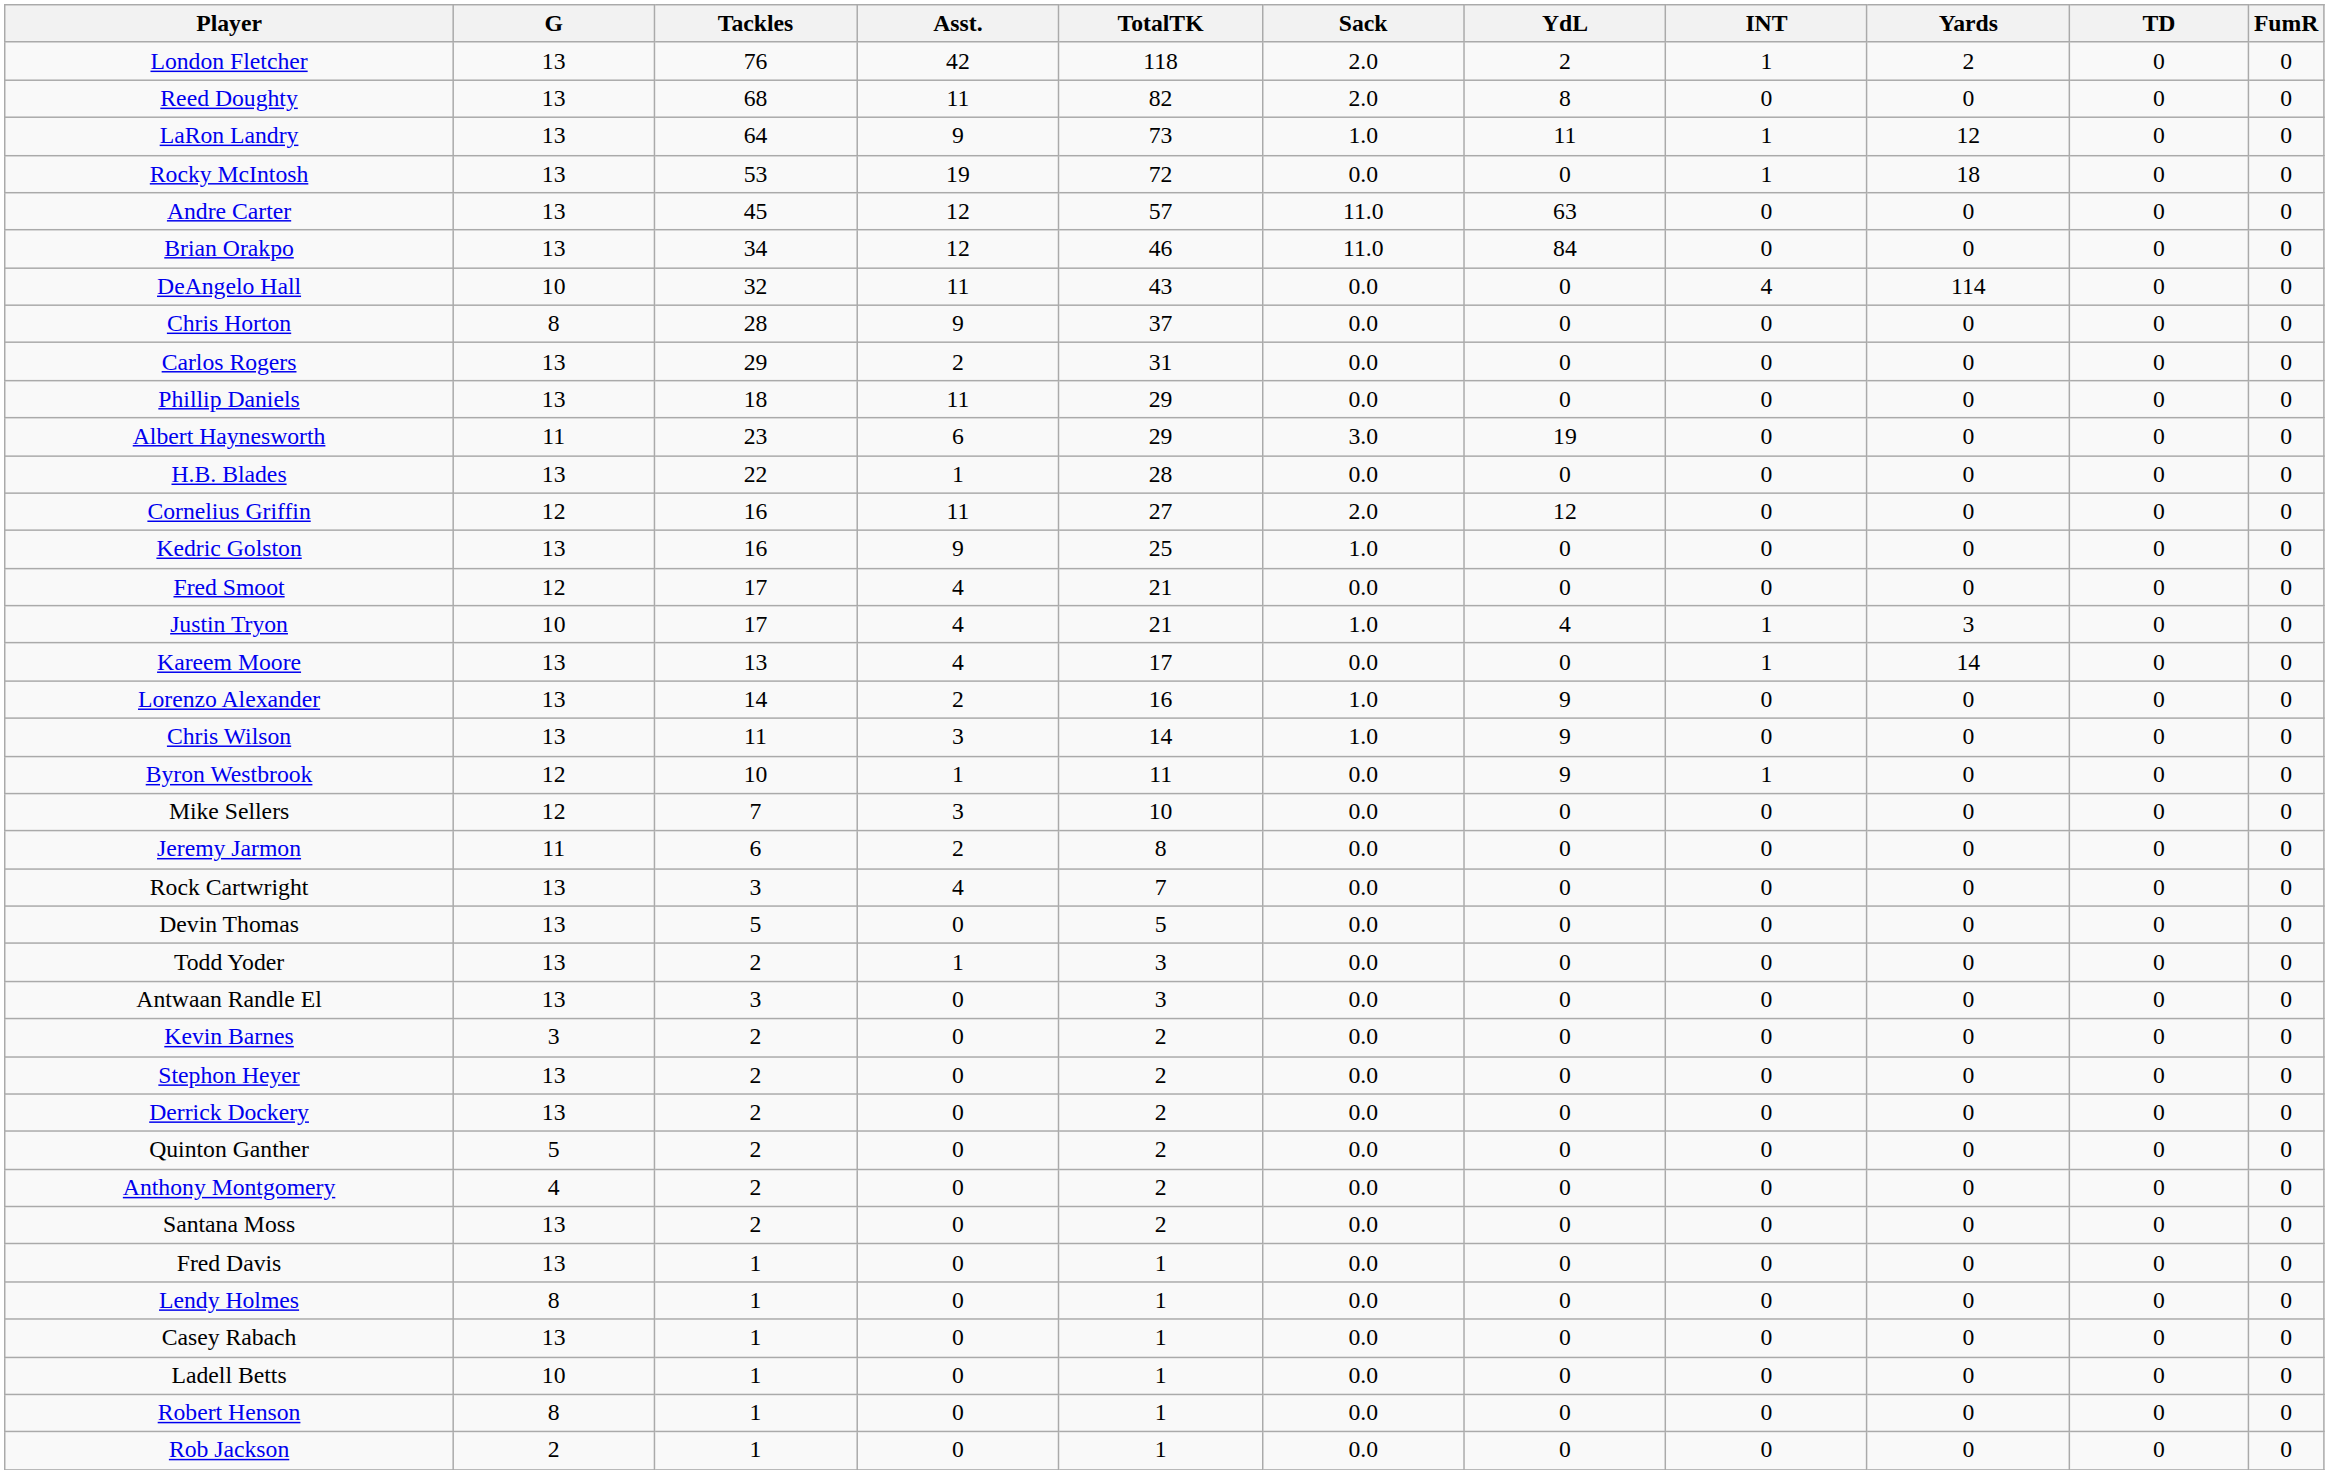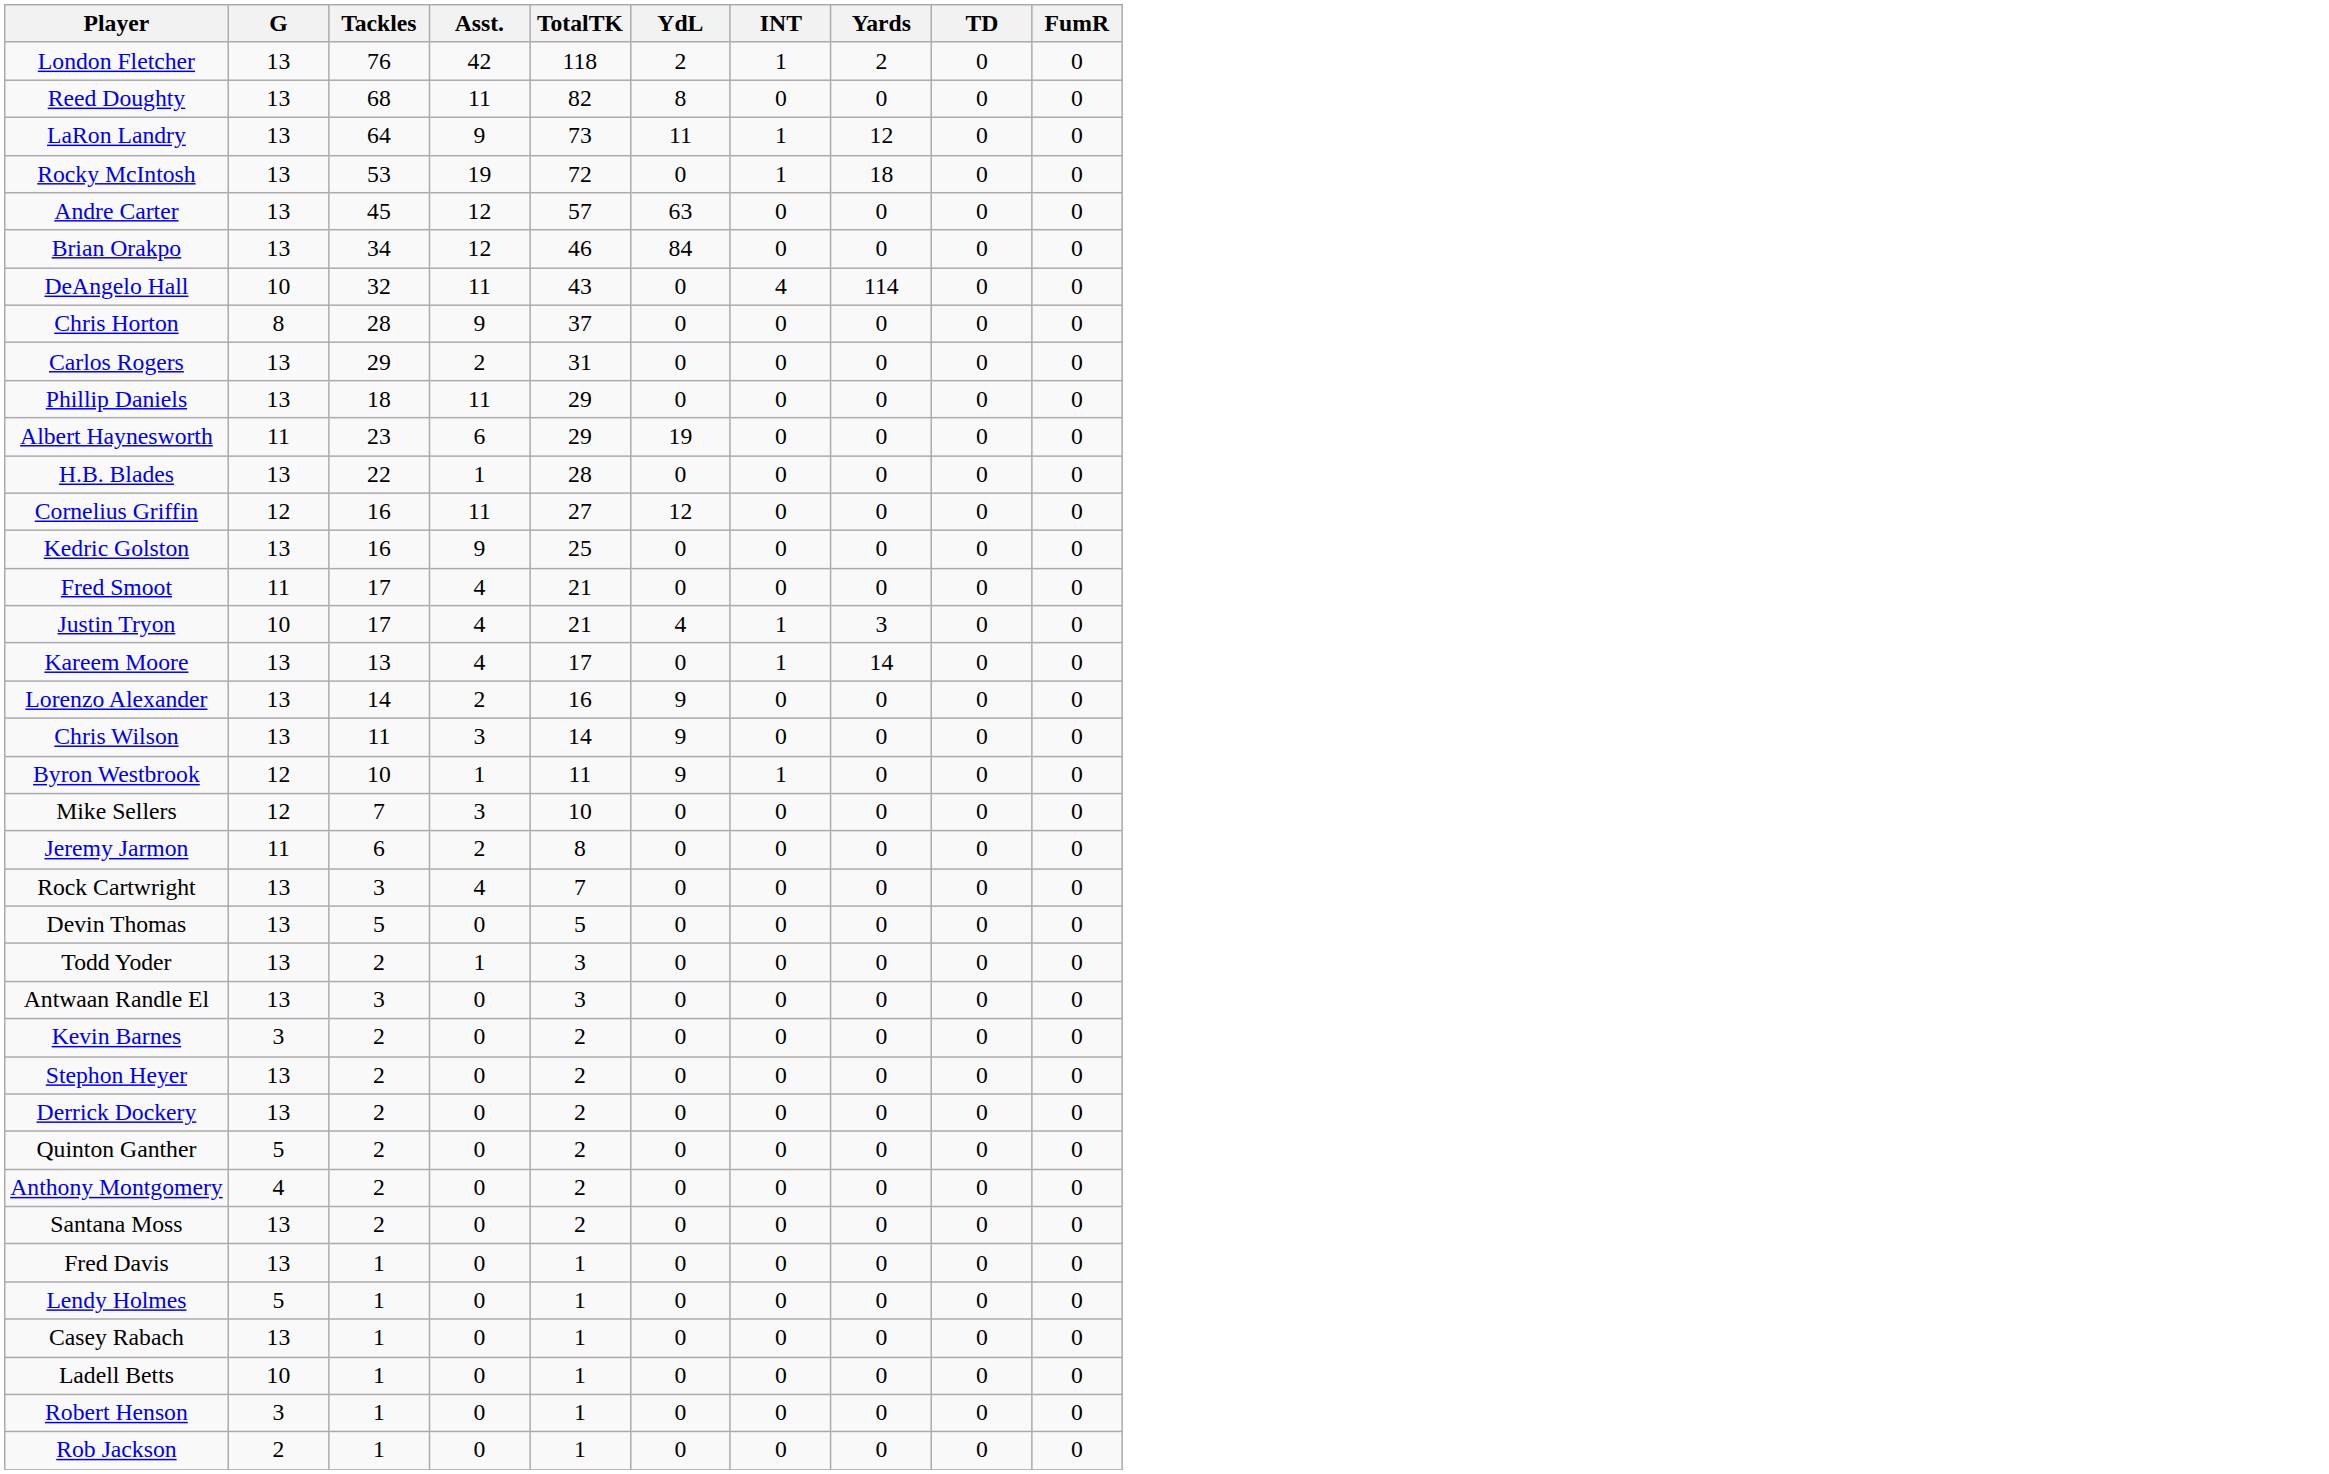 <table class="wikitable">
 <tr>
 <th bgcolor="#DDDDFF" width="20%">Player</th>
 <th bgcolor="#DDDDFF" width="9%">G</th>
 <th bgcolor="#DDDDFF" width="9%">Tackles</th>
 <th bgcolor="#DDDDFF" width="9%">Asst.</th>
 <th bgcolor="#DDDDFF" width="9%">TotalTK</th>
-<th bgcolor="#DDDDFF" width="9%">Sack</th>
 <th bgcolor="#DDDDFF" width="9%">YdL</th>
 <th bgcolor="#DDDDFF" width="9%">INT</th>
 <th bgcolor="#DDDDFF" width="9%">Yards</th>
 <th bgcolor="#DDDDFF" width="9%">TD</th>
 <th bgcolor="#DDDDFF" width="9%">FumR</th>
 </tr>
 <tr align="center">
 <td><a href='#'>London Fletcher</a></td>
 <td>13</td>
 <td>76</td>
 <td>42</td>
 <td>118</td>
-<td>2.0</td>
 <td>2</td>
 <td>1</td>
 <td>2</td>
 <td>0</td>
 <td>0</td>
 </tr>
 <tr align="center">
 <td><a href='#'>Reed Doughty</a></td>
 <td>13</td>
 <td>68</td>
 <td>11</td>
 <td>82</td>
-<td>2.0</td>
 <td>8</td>
 <td>0</td>
 <td>0</td>
 <td>0</td>
 <td>0</td>
 </tr>
 <tr align="center">
 <td><a href='#'>LaRon Landry</a></td>
 <td>13</td>
 <td>64</td>
 <td>9</td>
 <td>73</td>
-<td>1.0</td>
 <td>11</td>
 <td>1</td>
 <td>12</td>
 <td>0</td>
 <td>0</td>
 </tr>
 <tr align="center">
 <td><a href='#'>Rocky McIntosh</a></td>
 <td>13</td>
 <td>53</td>
 <td>19</td>
 <td>72</td>
-<td>0.0</td>
 <td>0</td>
 <td>1</td>
 <td>18</td>
 <td>0</td>
 <td>0</td>
 </tr>
 <tr align="center">
 <td><a href='#'>Andre Carter</a></td>
 <td>13</td>
 <td>45</td>
 <td>12</td>
 <td>57</td>
-<td>11.0</td>
 <td>63</td>
 <td>0</td>
 <td>0</td>
 <td>0</td>
 <td>0</td>
 </tr>
 <tr align="center">
 <td><a href='#'>Brian Orakpo</a></td>
 <td>13</td>
 <td>34</td>
 <td>12</td>
 <td>46</td>
-<td>11.0</td>
 <td>84</td>
 <td>0</td>
 <td>0</td>
 <td>0</td>
 <td>0</td>
 </tr>
 <tr align="center">
 <td><a href='#'>DeAngelo Hall</a></td>
 <td>10</td>
 <td>32</td>
 <td>11</td>
 <td>43</td>
-<td>0.0</td>
 <td>0</td>
 <td>4</td>
 <td>114</td>
 <td>0</td>
 <td>0</td>
 </tr>
 <tr align="center">
 <td><a href='#'>Chris Horton</a></td>
 <td>8</td>
 <td>28</td>
 <td>9</td>
 <td>37</td>
-<td>0.0</td>
 <td>0</td>
 <td>0</td>
 <td>0</td>
 <td>0</td>
 <td>0</td>
 </tr>
 <tr align="center">
 <td><a href='#'>Carlos Rogers</a></td>
 <td>13</td>
 <td>29</td>
 <td>2</td>
 <td>31</td>
-<td>0.0</td>
 <td>0</td>
 <td>0</td>
 <td>0</td>
 <td>0</td>
 <td>0</td>
 </tr>
 <tr align="center">
 <td><a href='#'>Phillip Daniels</a></td>
 <td>13</td>
 <td>18</td>
 <td>11</td>
 <td>29</td>
-<td>0.0</td>
 <td>0</td>
 <td>0</td>
 <td>0</td>
 <td>0</td>
 <td>0</td>
 </tr>
 <tr align="center">
 <td><a href='#'>Albert Haynesworth</a></td>
 <td>11</td>
 <td>23</td>
 <td>6</td>
 <td>29</td>
-<td>3.0</td>
 <td>19</td>
 <td>0</td>
 <td>0</td>
 <td>0</td>
 <td>0</td>
 </tr>
 <tr align="center">
 <td><a href='#'>H.B. Blades</a></td>
 <td>13</td>
 <td>22</td>
 <td>1</td>
 <td>28</td>
-<td>0.0</td>
 <td>0</td>
 <td>0</td>
 <td>0</td>
 <td>0</td>
 <td>0</td>
 </tr>
 <tr align="center">
 <td><a href='#'>Cornelius Griffin</a></td>
 <td>12</td>
 <td>16</td>
 <td>11</td>
 <td>27</td>
-<td>2.0</td>
 <td>12</td>
 <td>0</td>
 <td>0</td>
 <td>0</td>
 <td>0</td>
 </tr>
 <tr align="center">
 <td><a href='#'>Kedric Golston</a></td>
 <td>13</td>
 <td>16</td>
 <td>9</td>
 <td>25</td>
-<td>1.0</td>
 <td>0</td>
 <td>0</td>
 <td>0</td>
 <td>0</td>
 <td>0</td>
 </tr>
 <tr align="center">
 <td><a href='#'>Fred Smoot</a></td>
-<td>12</td>
+<td>11</td>
 <td>17</td>
 <td>4</td>
 <td>21</td>
-<td>0.0</td>
 <td>0</td>
 <td>0</td>
 <td>0</td>
 <td>0</td>
 <td>0</td>
 </tr>
 <tr align="center">
 <td><a href='#'>Justin Tryon</a></td>
 <td>10</td>
 <td>17</td>
 <td>4</td>
 <td>21</td>
-<td>1.0</td>
 <td>4</td>
 <td>1</td>
 <td>3</td>
 <td>0</td>
 <td>0</td>
 </tr>
 <tr align="center">
 <td><a href='#'>Kareem Moore</a></td>
 <td>13</td>
 <td>13</td>
 <td>4</td>
 <td>17</td>
-<td>0.0</td>
 <td>0</td>
 <td>1</td>
 <td>14</td>
 <td>0</td>
 <td>0</td>
 </tr>
 <tr align="center">
 <td><a href='#'>Lorenzo Alexander</a></td>
 <td>13</td>
 <td>14</td>
 <td>2</td>
 <td>16</td>
-<td>1.0</td>
 <td>9</td>
 <td>0</td>
 <td>0</td>
 <td>0</td>
 <td>0</td>
 </tr>
 <tr align="center">
 <td><a href='#'>Chris Wilson</a></td>
 <td>13</td>
 <td>11</td>
 <td>3</td>
 <td>14</td>
-<td>1.0</td>
 <td>9</td>
 <td>0</td>
 <td>0</td>
 <td>0</td>
 <td>0</td>
 </tr>
 <tr align="center">
 <td><a href='#'>Byron Westbrook</a></td>
 <td>12</td>
 <td>10</td>
 <td>1</td>
 <td>11</td>
-<td>0.0</td>
 <td>9</td>
 <td>1</td>
 <td>0</td>
 <td>0</td>
 <td>0</td>
 </tr>
 <tr align="center">
 <td>Mike Sellers</td>
 <td>12</td>
 <td>7</td>
 <td>3</td>
 <td>10</td>
-<td>0.0</td>
 <td>0</td>
 <td>0</td>
 <td>0</td>
 <td>0</td>
 <td>0</td>
 </tr>
 <tr align="center">
 <td><a href='#'>Jeremy Jarmon</a></td>
 <td>11</td>
 <td>6</td>
 <td>2</td>
 <td>8</td>
-<td>0.0</td>
 <td>0</td>
 <td>0</td>
 <td>0</td>
 <td>0</td>
 <td>0</td>
 </tr>
 <tr align="center">
 <td>Rock Cartwright</td>
 <td>13</td>
 <td>3</td>
 <td>4</td>
 <td>7</td>
-<td>0.0</td>
 <td>0</td>
 <td>0</td>
 <td>0</td>
 <td>0</td>
 <td>0</td>
 </tr>
 <tr align="center">
 <td>Devin Thomas</td>
 <td>13</td>
 <td>5</td>
 <td>0</td>
 <td>5</td>
-<td>0.0</td>
 <td>0</td>
 <td>0</td>
 <td>0</td>
 <td>0</td>
 <td>0</td>
 </tr>
 <tr align="center">
 <td>Todd Yoder</td>
 <td>13</td>
 <td>2</td>
 <td>1</td>
 <td>3</td>
-<td>0.0</td>
 <td>0</td>
 <td>0</td>
 <td>0</td>
 <td>0</td>
 <td>0</td>
 </tr>
 <tr align="center">
 <td>Antwaan Randle El</td>
 <td>13</td>
 <td>3</td>
 <td>0</td>
 <td>3</td>
-<td>0.0</td>
 <td>0</td>
 <td>0</td>
 <td>0</td>
 <td>0</td>
 <td>0</td>
 </tr>
 <tr align="center">
 <td><a href='#'>Kevin Barnes</a></td>
 <td>3</td>
 <td>2</td>
 <td>0</td>
 <td>2</td>
-<td>0.0</td>
 <td>0</td>
 <td>0</td>
 <td>0</td>
 <td>0</td>
 <td>0</td>
 </tr>
 <tr align="center">
 <td><a href='#'>Stephon Heyer</a></td>
 <td>13</td>
 <td>2</td>
 <td>0</td>
 <td>2</td>
-<td>0.0</td>
 <td>0</td>
 <td>0</td>
 <td>0</td>
 <td>0</td>
 <td>0</td>
 </tr>
 <tr align="center">
 <td><a href='#'>Derrick Dockery</a></td>
 <td>13</td>
 <td>2</td>
 <td>0</td>
 <td>2</td>
-<td>0.0</td>
 <td>0</td>
 <td>0</td>
 <td>0</td>
 <td>0</td>
 <td>0</td>
 </tr>
 <tr align="center">
 <td>Quinton Ganther</td>
 <td>5</td>
 <td>2</td>
 <td>0</td>
 <td>2</td>
-<td>0.0</td>
 <td>0</td>
 <td>0</td>
 <td>0</td>
 <td>0</td>
 <td>0</td>
 </tr>
 <tr align="center">
 <td><a href='#'>Anthony Montgomery</a></td>
 <td>4</td>
 <td>2</td>
 <td>0</td>
 <td>2</td>
-<td>0.0</td>
 <td>0</td>
 <td>0</td>
 <td>0</td>
 <td>0</td>
 <td>0</td>
 </tr>
 <tr align="center">
 <td>Santana Moss</td>
 <td>13</td>
 <td>2</td>
 <td>0</td>
 <td>2</td>
-<td>0.0</td>
 <td>0</td>
 <td>0</td>
 <td>0</td>
 <td>0</td>
 <td>0</td>
 </tr>
 <tr align="center">
 <td>Fred Davis</td>
 <td>13</td>
 <td>1</td>
 <td>0</td>
 <td>1</td>
-<td>0.0</td>
 <td>0</td>
 <td>0</td>
 <td>0</td>
 <td>0</td>
 <td>0</td>
 </tr>
 <tr align="center">
 <td><a href='#'>Lendy Holmes</a></td>
-<td>8</td>
+<td>5</td>
 <td>1</td>
 <td>0</td>
 <td>1</td>
-<td>0.0</td>
 <td>0</td>
 <td>0</td>
 <td>0</td>
 <td>0</td>
 <td>0</td>
 </tr>
 <tr align="center">
 <td>Casey Rabach</td>
 <td>13</td>
 <td>1</td>
 <td>0</td>
 <td>1</td>
-<td>0.0</td>
 <td>0</td>
 <td>0</td>
 <td>0</td>
 <td>0</td>
 <td>0</td>
 </tr>
 <tr align="center">
 <td>Ladell Betts</td>
 <td>10</td>
 <td>1</td>
 <td>0</td>
 <td>1</td>
-<td>0.0</td>
 <td>0</td>
 <td>0</td>
 <td>0</td>
 <td>0</td>
 <td>0</td>
 </tr>
 <tr align="center">
 <td><a href='#'>Robert Henson</a></td>
-<td>8</td>
+<td>3</td>
 <td>1</td>
 <td>0</td>
 <td>1</td>
-<td>0.0</td>
 <td>0</td>
 <td>0</td>
 <td>0</td>
 <td>0</td>
 <td>0</td>
 </tr>
 <tr align="center">
 <td><a href='#'>Rob Jackson</a></td>
 <td>2</td>
 <td>1</td>
 <td>0</td>
 <td>1</td>
-<td>0.0</td>
 <td>0</td>
 <td>0</td>
 <td>0</td>
 <td>0</td>
 <td>0</td>
 </tr>
 </table>
